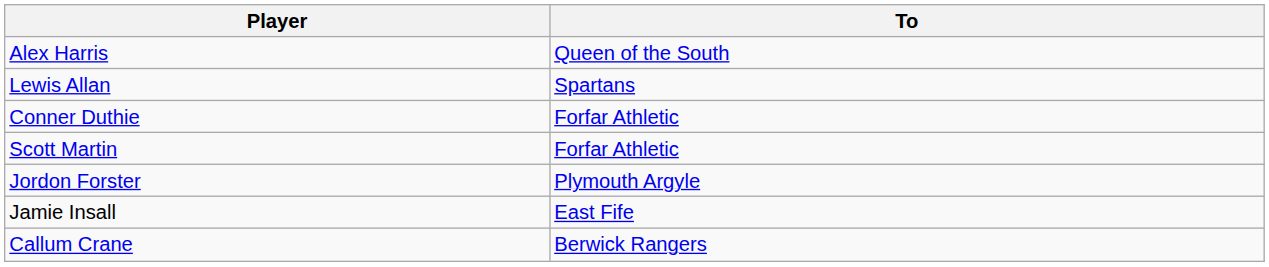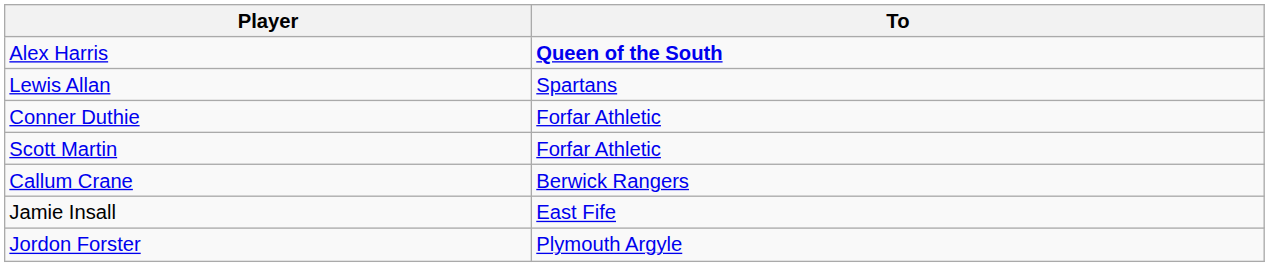 <table class="wikitable" style="text-align:center; font-size:95%;width:75%; text-align:left">
 <tr>
 <th>Player</th>
 <th>To</th>
 </tr>
 <tr>
 <td> <a href='#'>Alex Harris</a></td>
-<td> <a href='#'>Queen of the South</a></td>
+<td><strong> <a href='#'>Queen of the South</a></strong></td>
 </tr>
 <tr>
 <td> <a href='#'>Lewis Allan</a></td>
 <td> <a href='#'>Spartans</a></td>
 </tr>
 <tr>
 <td> <a href='#'>Conner Duthie</a></td>
 <td> <a href='#'>Forfar Athletic</a></td>
 </tr>
 <tr>
 <td> <a href='#'>Scott Martin</a></td>
 <td> <a href='#'>Forfar Athletic</a></td>
 </tr>
 <tr>
-<td> <a href='#'>Jordon Forster</a></td>
-<td> <a href='#'>Plymouth Argyle</a></td>
+<td> <a href='#'>Callum Crane</a></td>
+<td> <a href='#'>Berwick Rangers</a></td>
 </tr>
 <tr>
 <td> Jamie Insall</td>
 <td> <a href='#'>East Fife</a></td>
 </tr>
 <tr>
-<td> <a href='#'>Callum Crane</a></td>
-<td> <a href='#'>Berwick Rangers</a></td>
+<td> <a href='#'>Jordon Forster</a></td>
+<td> <a href='#'>Plymouth Argyle</a></td>
 </tr>
 </table>
